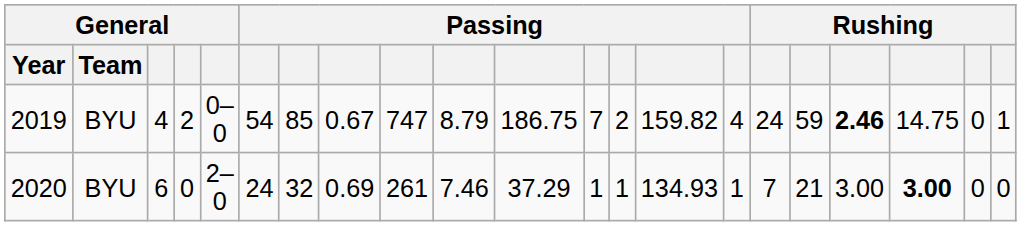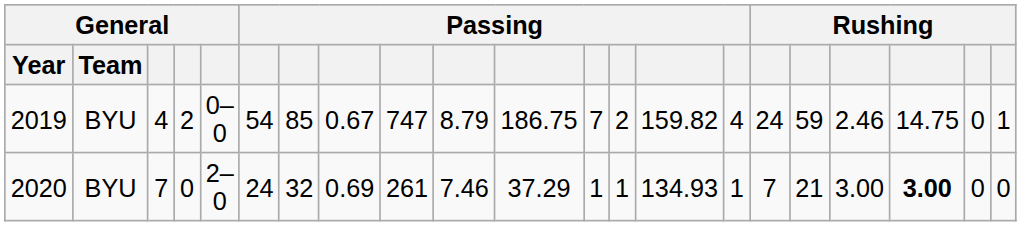 <table class="wikitable sortable" style="font-size:95%; text-align:center;">
 <tr>
 <th colspan="5">General</th>
 <th colspan="10">Passing</th>
 <th colspan="6">Rushing</th>
 </tr>
 <tr>
 <th>Year</th>
 <th>Team</th>
 <th></th>
 <th></th>
 <th></th>
 <th></th>
 <th></th>
 <th></th>
 <th></th>
 <th></th>
 <th></th>
 <th></th>
 <th></th>
 <th></th>
 <th></th>
 <th></th>
 <th></th>
 <th></th>
 <th></th>
 <th></th>
 <th></th>
 </tr>
 <tr>
 <td>2019</td>
 <td>BYU</td>
 <td>4</td>
 <td>2</td>
 <td>0–0</td>
 <td>54</td>
 <td>85</td>
 <td>0.67</td>
 <td>747</td>
 <td>8.79</td>
 <td>186.75</td>
 <td>7</td>
 <td>2</td>
 <td>159.82</td>
 <td>4</td>
 <td>24</td>
 <td>59</td>
-<td><strong>2.46</strong></td>
+<td>2.46</td>
 <td>14.75</td>
 <td>0</td>
 <td>1</td>
 </tr>
 <tr>
 <td>2020</td>
 <td>BYU</td>
-<td>6</td>
+<td>7</td>
 <td>0</td>
 <td>2–0</td>
 <td>24</td>
 <td>32</td>
 <td>0.69</td>
 <td>261</td>
 <td>7.46</td>
 <td>37.29</td>
 <td>1</td>
 <td>1</td>
 <td>134.93</td>
 <td>1</td>
 <td>7</td>
 <td>21</td>
 <td>3.00</td>
 <td><strong>3.00</strong></td>
 <td>0</td>
 <td>0</td>
 </tr>
 </table>
